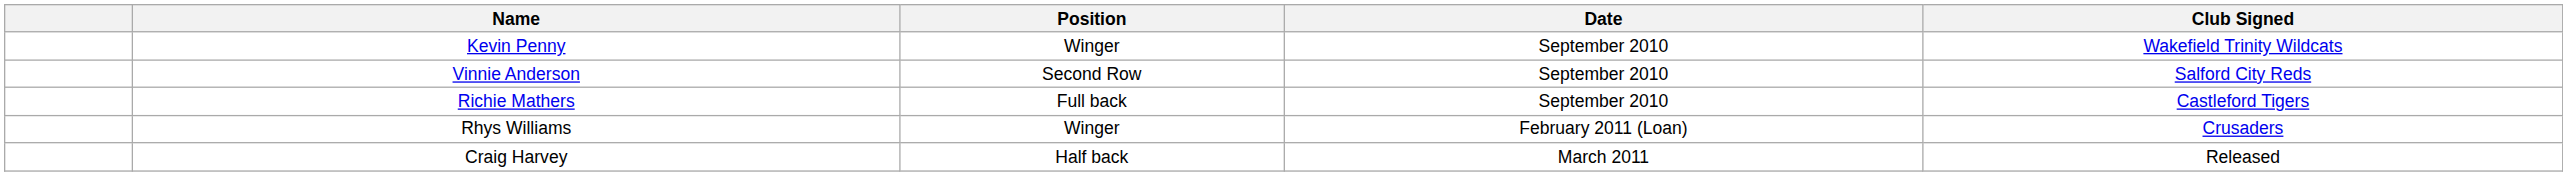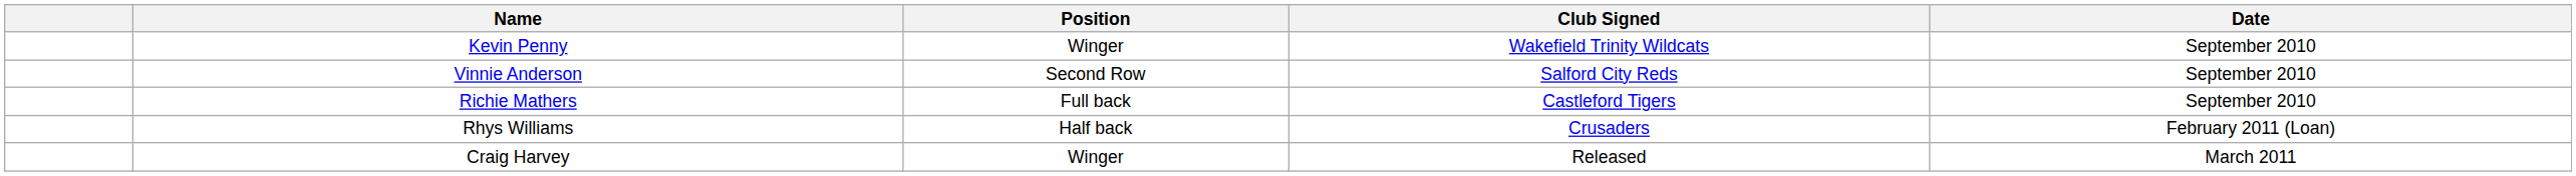 <table class="wikitable sortable" width="100%" style="font-size:85%">
 <tr bgcolor="#efefef">
 <th width=5%></th>
 <th width=30%>Name</th>
 <th !width=30%>Position</th>
+<th width=25%>Club Signed</th>
 <th width=25%>Date</th>
-<th width=25%>Club Signed</th>
 </tr>
 <tr bgcolor=#FFFFFF>
 <td align=center></td>
 <td align=center><a href='#'>Kevin Penny</a></td>
 <td align=center>Winger</td>
+<td align=center> <a href='#'>Wakefield Trinity Wildcats</a></td>
 <td align=center>September 2010</td>
-<td align=center> <a href='#'>Wakefield Trinity Wildcats</a></td>
 </tr>
 <tr bgcolor=#FFFFFF>
 <td align=center></td>
 <td align=center><a href='#'>Vinnie Anderson</a></td>
 <td align=center>Second Row</td>
+<td align=center> <a href='#'>Salford City Reds</a></td>
 <td align=center>September 2010</td>
-<td align=center> <a href='#'>Salford City Reds</a></td>
 </tr>
 <tr bgcolor=#FFFFFF>
 <td align=center></td>
 <td align=center><a href='#'>Richie Mathers</a></td>
 <td align=center>Full back</td>
+<td align=center> <a href='#'>Castleford Tigers</a></td>
 <td align=center>September 2010</td>
-<td align=center> <a href='#'>Castleford Tigers</a></td>
 </tr>
 <tr bgcolor=#FFFFFF>
 <td align=center></td>
 <td align=center>Rhys Williams</td>
-<td align=center>Winger</td>
+<td align=center>Half back</td>
+<td align=center> <a href='#'>Crusaders</a></td>
 <td align=center>February 2011 (Loan)</td>
-<td align=center> <a href='#'>Crusaders</a></td>
 </tr>
 <tr bgcolor=#FFFFFF>
 <td align=center></td>
 <td align=center>Craig Harvey</td>
-<td align=center>Half back</td>
+<td align=center>Winger</td>
+<td align=center>Released</td>
 <td align=center>March 2011</td>
-<td align=center>Released</td>
 </tr>
 </table>
